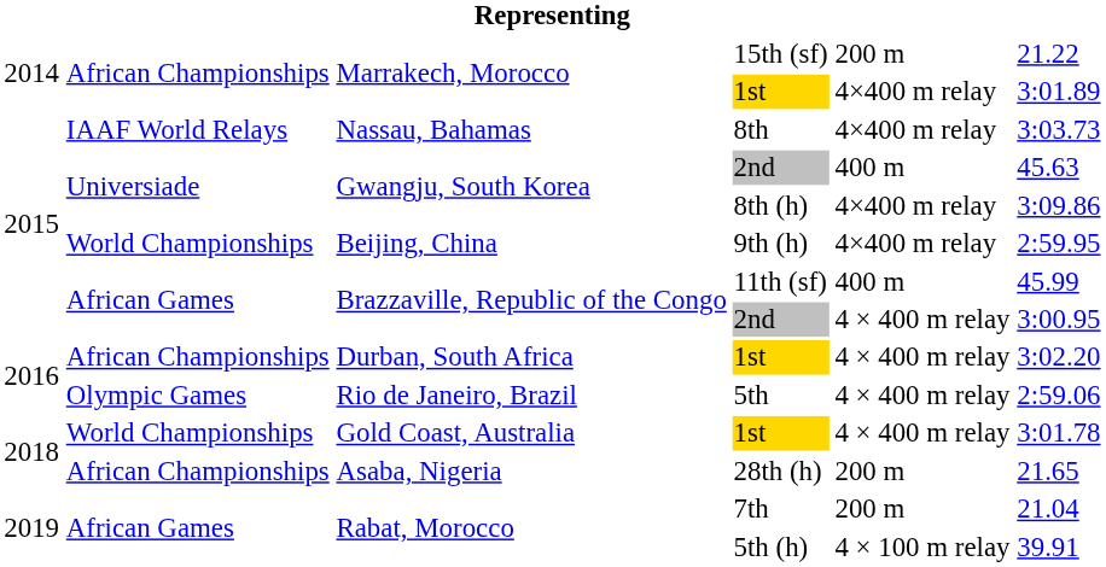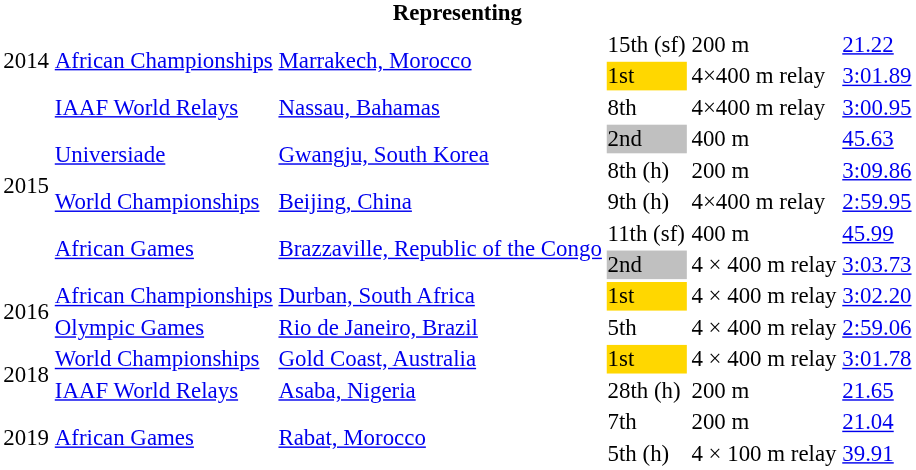 <table>
 <tr>
 <th colspan="6">Representing </th>
 </tr>
 <tr>
 <td rowspan=2>2014</td>
 <td rowspan=2><a href='#'>African Championships</a></td>
 <td rowspan=2><a href='#'>Marrakech, Morocco</a></td>
 <td>15th (sf)</td>
 <td>200 m</td>
 <td><a href='#'>21.22</a></td>
 </tr>
 <tr>
 <td bgcolor=gold>1st</td>
 <td>4×400 m relay</td>
 <td><a href='#'>3:01.89</a></td>
 </tr>
 <tr>
 <td rowspan=6>2015</td>
 <td><a href='#'>IAAF World Relays</a></td>
 <td><a href='#'>Nassau, Bahamas</a></td>
 <td>8th</td>
 <td>4×400 m relay</td>
-<td><a href='#'>3:03.73</a></td>
+<td><a href='#'>3:00.95</a></td>
 </tr>
 <tr>
 <td rowspan=2><a href='#'>Universiade</a></td>
 <td rowspan=2><a href='#'>Gwangju, South Korea</a></td>
 <td bgcolor=silver>2nd</td>
 <td>400 m</td>
 <td><a href='#'>45.63</a></td>
 </tr>
 <tr>
 <td>8th (h)</td>
-<td>4×400 m relay</td>
+<td>200 m</td>
 <td><a href='#'>3:09.86</a></td>
 </tr>
 <tr>
 <td><a href='#'>World Championships</a></td>
 <td><a href='#'>Beijing, China</a></td>
 <td>9th (h)</td>
 <td>4×400 m relay</td>
 <td><a href='#'>2:59.95</a></td>
 </tr>
 <tr>
 <td rowspan=2><a href='#'>African Games</a></td>
 <td rowspan=2><a href='#'>Brazzaville, Republic of the Congo</a></td>
 <td>11th (sf)</td>
 <td>400 m</td>
 <td><a href='#'>45.99</a></td>
 </tr>
 <tr>
 <td bgcolor=silver>2nd</td>
 <td>4 × 400 m relay</td>
-<td><a href='#'>3:00.95</a></td>
+<td><a href='#'>3:03.73</a></td>
 </tr>
 <tr>
 <td rowspan=2>2016</td>
 <td><a href='#'>African Championships</a></td>
 <td><a href='#'>Durban, South Africa</a></td>
 <td bgcolor=gold>1st</td>
 <td>4 × 400 m relay</td>
 <td><a href='#'>3:02.20</a></td>
 </tr>
 <tr>
 <td><a href='#'>Olympic Games</a></td>
 <td><a href='#'>Rio de Janeiro, Brazil</a></td>
 <td>5th</td>
 <td>4 × 400 m relay</td>
 <td><a href='#'>2:59.06</a></td>
 </tr>
 <tr>
 <td rowspan=2>2018</td>
 <td><a href='#'>World Championships</a></td>
 <td><a href='#'>Gold Coast, Australia</a></td>
 <td bgcolor=gold>1st</td>
 <td>4 × 400 m relay</td>
 <td><a href='#'>3:01.78</a></td>
 </tr>
 <tr>
-<td><a href='#'>African Championships</a></td>
+<td><a href='#'>IAAF World Relays</a></td>
 <td><a href='#'>Asaba, Nigeria</a></td>
 <td>28th (h)</td>
 <td>200 m</td>
 <td><a href='#'>21.65</a></td>
 </tr>
 <tr>
 <td rowspan=2>2019</td>
 <td rowspan=2><a href='#'>African Games</a></td>
 <td rowspan=2><a href='#'>Rabat, Morocco</a></td>
 <td>7th</td>
 <td>200 m</td>
 <td><a href='#'>21.04</a></td>
 </tr>
 <tr>
 <td>5th (h)</td>
 <td>4 × 100 m relay</td>
 <td><a href='#'>39.91</a></td>
 </tr>
 </table>
